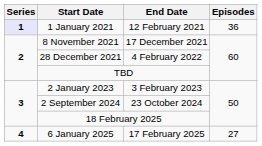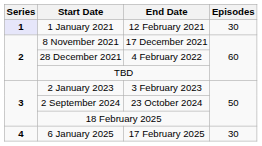 <table class="wikitable" style="text-align:center;">
 <tr>
 <th>Series</th>
 <th>Start Date</th>
 <th>End Date</th>
 <th>Episodes</th>
 </tr>
 <tr>
 <td style="background: lavender;"><strong>1</strong></td>
 <td>1 January 2021</td>
 <td>12 February 2021</td>
-<td>36</td>
+<td>30</td>
 </tr>
 <tr>
 <td rowspan="3"><strong>2</strong></td>
 <td>8 November 2021</td>
 <td>17 December 2021</td>
 <td rowspan="3">60</td>
 </tr>
 <tr>
 <td>28 December 2021</td>
 <td>4 February 2022</td>
 </tr>
 <tr>
 <td colspan="2">TBD</td>
 </tr>
 <tr>
 <td rowspan="3"><strong>3</strong></td>
 <td>2 January 2023</td>
 <td>3 February 2023</td>
 <td rowspan="3">50</td>
 </tr>
 <tr>
 <td>2 September 2024</td>
 <td>23 October 2024</td>
 </tr>
 <tr>
 <td colspan="2">18 February 2025</td>
 </tr>
 <tr>
 <td><strong>4</strong></td>
 <td>6 January 2025</td>
 <td>17 February 2025</td>
-<td>27</td>
+<td>30</td>
 </tr>
 </table>
